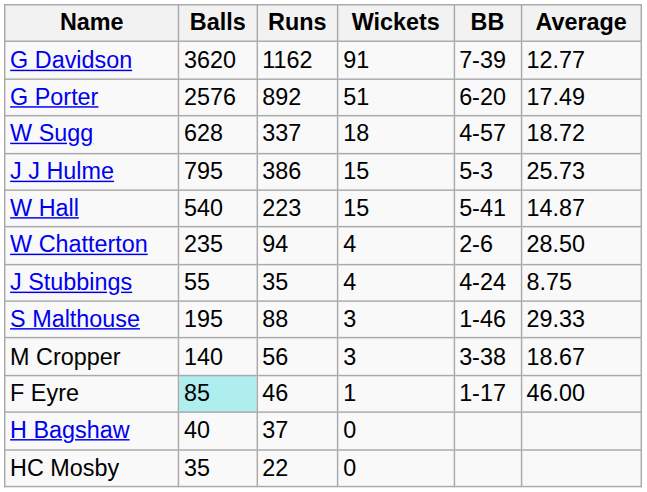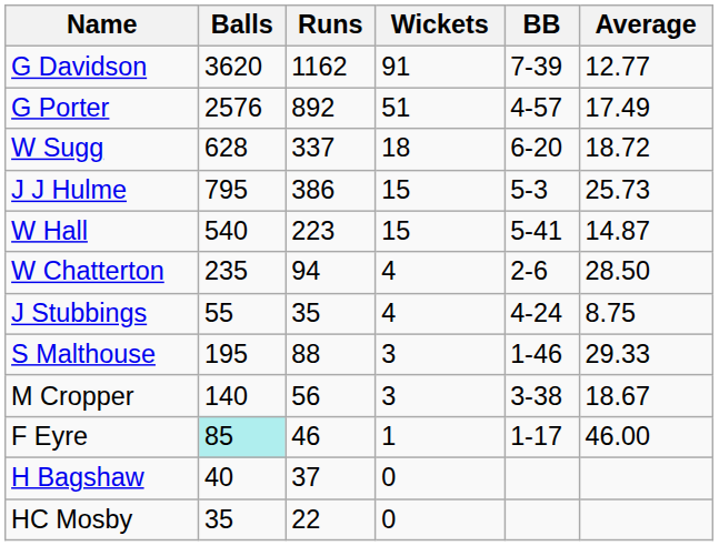 <table class="wikitable sortable" width="70%">
 <tr bgcolor="#efefef">
 <th>Name</th>
 <th>Balls</th>
 <th>Runs</th>
 <th>Wickets</th>
 <th>BB</th>
 <th>Average</th>
 </tr>
 <tr>
 <td><a href='#'>G Davidson</a></td>
 <td>3620</td>
 <td>1162</td>
 <td>91</td>
 <td>7-39</td>
 <td>12.77</td>
 </tr>
 <tr>
 <td><a href='#'>G Porter</a></td>
 <td>2576</td>
 <td>892</td>
 <td>51</td>
-<td>6-20</td>
+<td>4-57</td>
 <td>17.49</td>
 </tr>
 <tr>
 <td><a href='#'>W Sugg</a></td>
 <td>628</td>
 <td>337</td>
 <td>18</td>
-<td>4-57</td>
+<td>6-20</td>
 <td>18.72</td>
 </tr>
 <tr>
 <td><a href='#'>J J Hulme</a></td>
 <td>795</td>
 <td>386</td>
 <td>15</td>
 <td>5-3</td>
 <td>25.73</td>
 </tr>
 <tr>
 <td><a href='#'>W Hall</a></td>
 <td>540</td>
 <td>223</td>
 <td>15</td>
 <td>5-41</td>
 <td>14.87</td>
 </tr>
 <tr>
 <td><a href='#'>W Chatterton</a></td>
 <td>235</td>
 <td>94</td>
 <td>4</td>
 <td>2-6</td>
 <td>28.50</td>
 </tr>
 <tr>
 <td><a href='#'>J Stubbings</a></td>
 <td>55</td>
 <td>35</td>
 <td>4</td>
 <td>4-24</td>
 <td>8.75</td>
 </tr>
 <tr>
 <td><a href='#'>S Malthouse</a></td>
 <td>195</td>
 <td>88</td>
 <td>3</td>
 <td>1-46</td>
 <td>29.33</td>
 </tr>
 <tr>
 <td>M Cropper</td>
 <td>140</td>
 <td>56</td>
 <td>3</td>
 <td>3-38</td>
 <td>18.67</td>
 </tr>
 <tr>
 <td>F Eyre</td>
 <td style="background: paleturquoise;">85</td>
 <td>46</td>
 <td>1</td>
 <td>1-17</td>
 <td>46.00</td>
 </tr>
 <tr>
 <td><a href='#'>H Bagshaw</a></td>
 <td>40</td>
 <td>37</td>
 <td>0</td>
 <td></td>
 <td></td>
 </tr>
 <tr>
 <td>HC Mosby</td>
 <td>35</td>
 <td>22</td>
 <td>0</td>
 <td></td>
 <td></td>
 </tr>
 </table>
